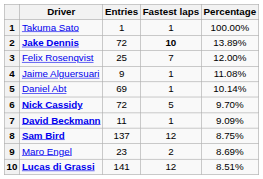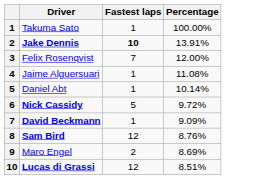 <table class="wikitable" style="text-align:center">
 <tr>
 <th></th>
 <th>Driver</th>
-<th>Entries</th>
 <th>Fastest laps</th>
 <th>Percentage</th>
 </tr>
 <tr>
 <th>1</th>
 <td align=left> <a href='#'>Takuma Sato</a></td>
 <td>1</td>
-<td>1</td>
 <td>100.00%</td>
 </tr>
 <tr>
 <th>2</th>
 <td align=left> <strong><a href='#'>Jake Dennis</a></strong></td>
-<td>72</td>
 <td><strong>10</strong></td>
-<td>13.89%</td>
+<td>13.91%</td>
 </tr>
 <tr>
 <th>3</th>
 <td align=left> <a href='#'>Felix Rosenqvist</a></td>
-<td>25</td>
 <td>7</td>
 <td>12.00%</td>
 </tr>
 <tr>
 <th>4</th>
 <td align=left> <a href='#'>Jaime Alguersuari</a></td>
-<td>9</td>
 <td>1</td>
 <td>11.08%</td>
 </tr>
 <tr>
 <th>5</th>
 <td align="left"> <a href='#'>Daniel Abt</a></td>
-<td>69</td>
 <td>1</td>
 <td>10.14%</td>
 </tr>
 <tr>
 <th>6</th>
 <td align=left> <strong><a href='#'>Nick Cassidy</a></strong></td>
-<td>72</td>
 <td>5</td>
-<td>9.70%</td>
+<td>9.72%</td>
 </tr>
 <tr>
 <th>7</th>
 <td align=left> <strong><a href='#'>David Beckmann</a></strong></td>
-<td>11</td>
 <td>1</td>
 <td>9.09%</td>
 </tr>
 <tr>
 <th>8</th>
 <td align=left> <strong><a href='#'>Sam Bird</a></strong></td>
-<td>137</td>
 <td>12</td>
-<td>8.75%</td>
+<td>8.76%</td>
 </tr>
 <tr>
 <th>9</th>
 <td align="left"> <a href='#'>Maro Engel</a></td>
-<td>23</td>
 <td>2</td>
 <td>8.69%</td>
 </tr>
 <tr>
 <th>10</th>
 <td align="left"> <strong><a href='#'>Lucas di Grassi</a></strong></td>
-<td>141</td>
 <td>12</td>
 <td>8.51%</td>
 </tr>
 </table>
